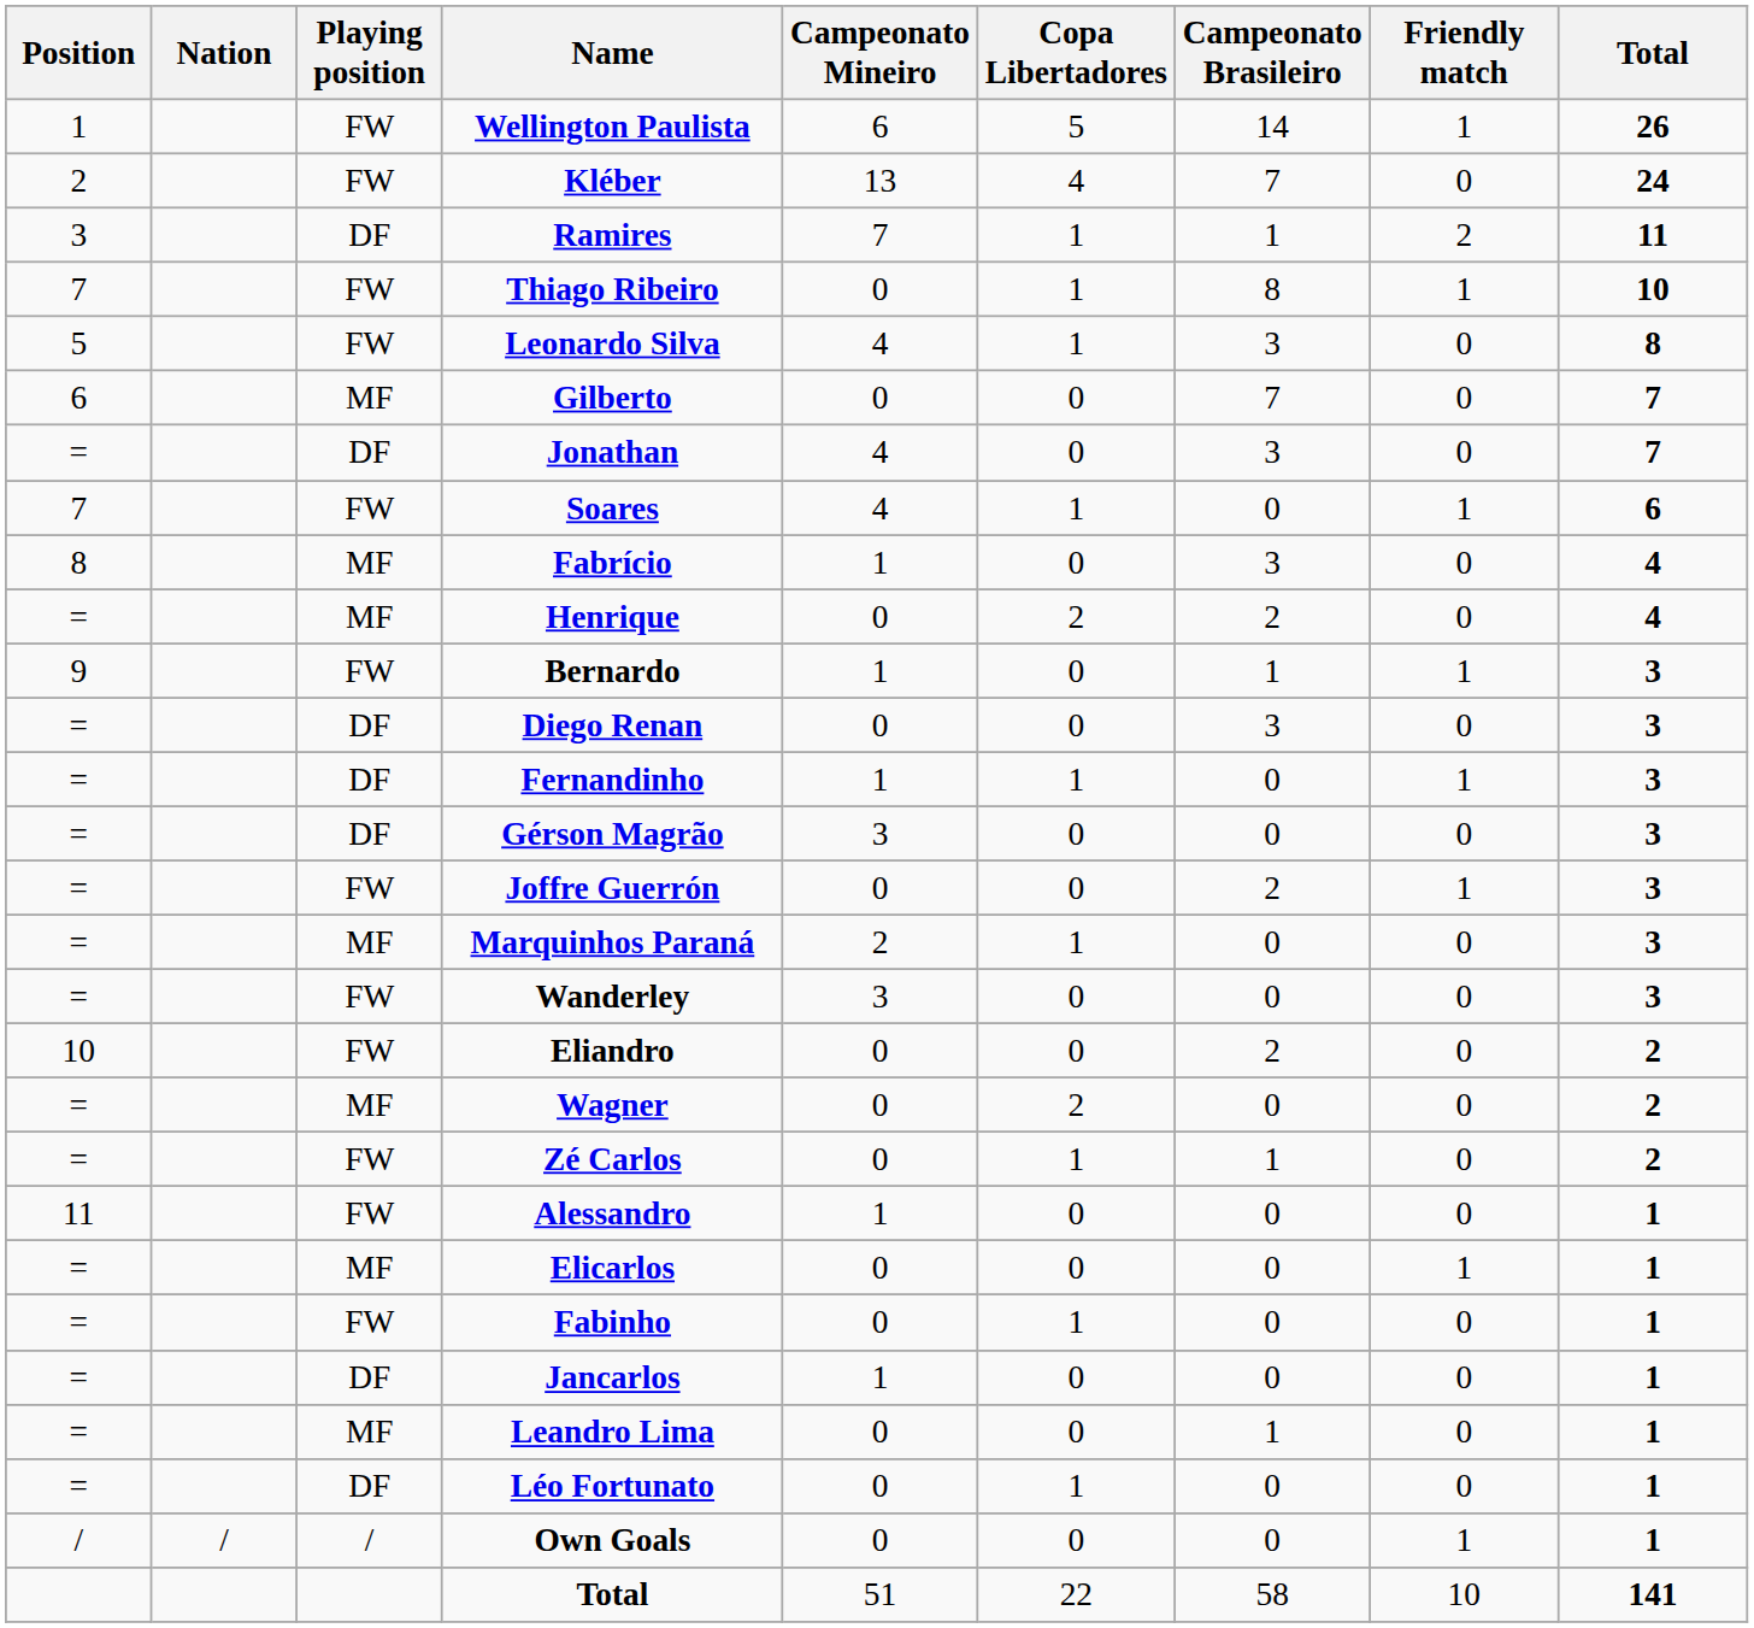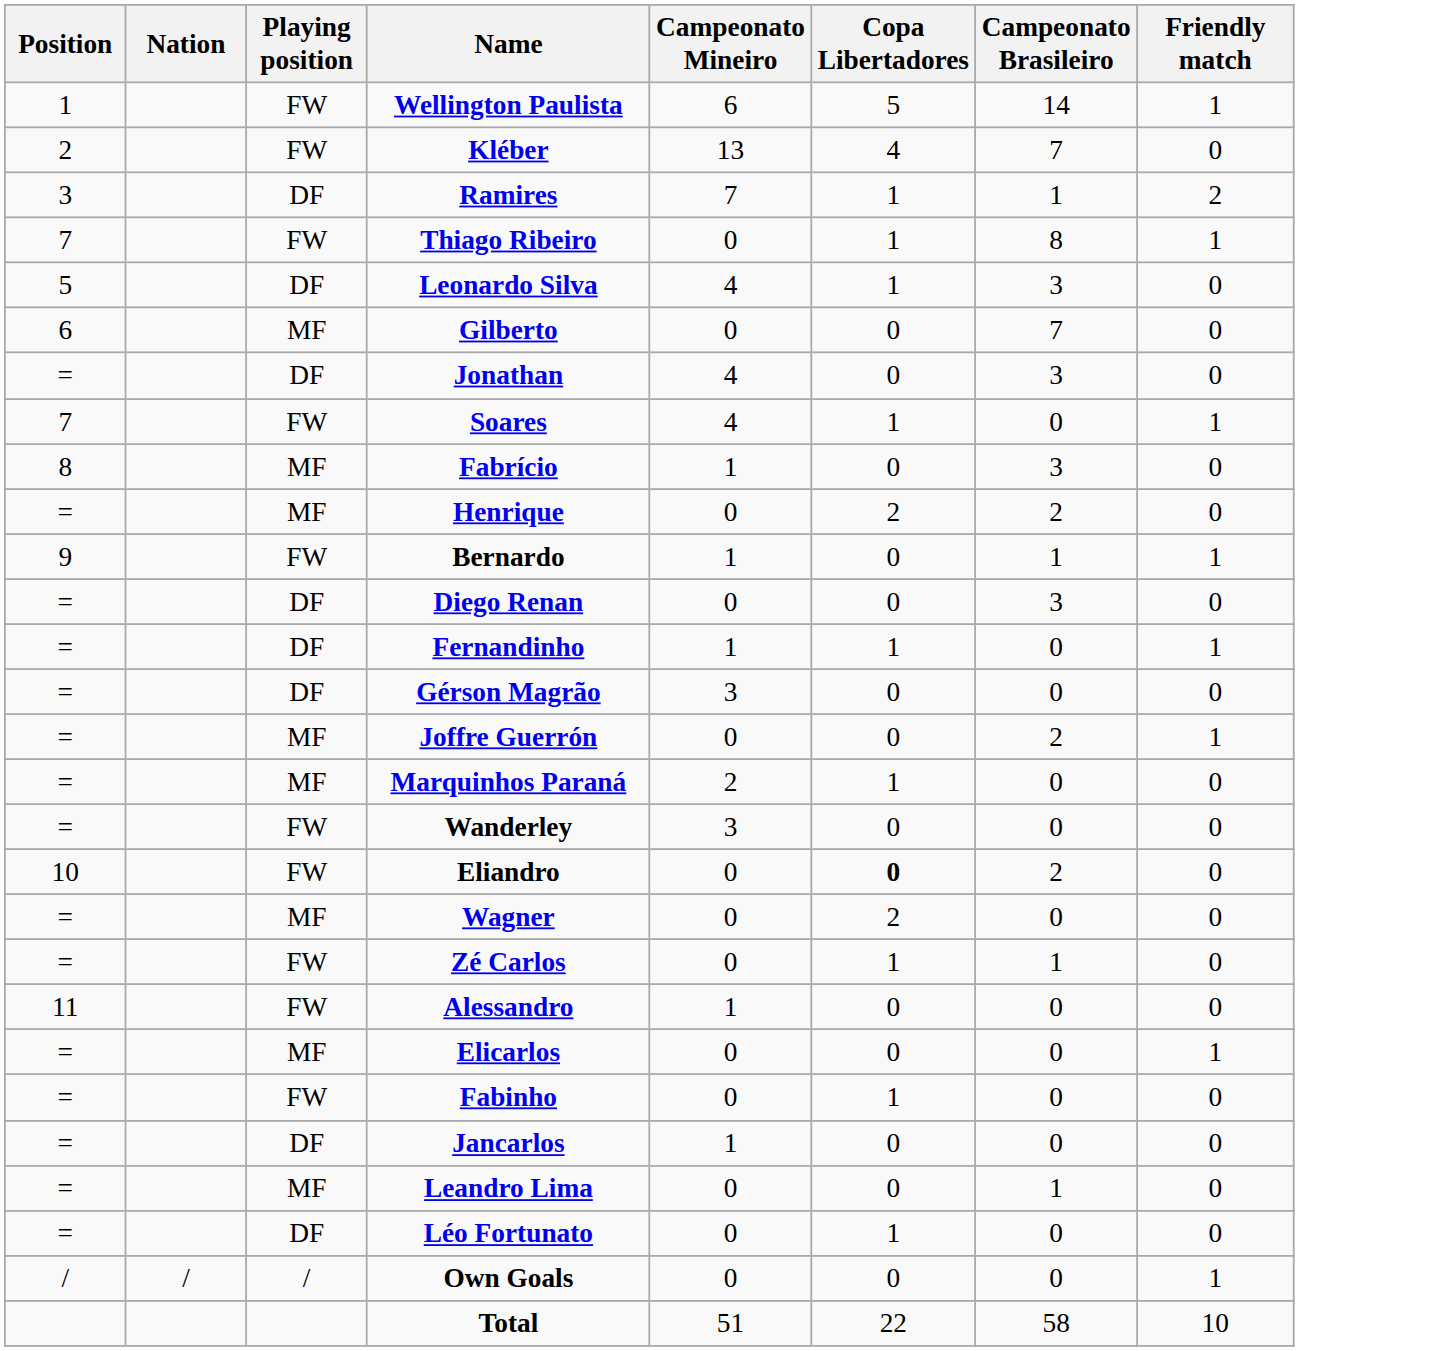 <table class="wikitable" style="font-size: 95%; text-align: center;">
 <tr>
 <th width=60>Position</th>
 <th width=60>Nation</th>
 <th width=60>Playing position</th>
 <th width=150>Name</th>
 <th width=80>Campeonato Mineiro</th>
 <th width=80>Copa Libertadores</th>
 <th width=80>Campeonato Brasileiro</th>
 <th width=80>Friendly match</th>
-<th width=80>Total</th>
 </tr>
 <tr>
 <td>1</td>
 <td></td>
 <td>FW</td>
 <td><strong><a href='#'>Wellington Paulista</a></strong></td>
 <td>6</td>
 <td>5</td>
 <td>14</td>
 <td>1</td>
-<td><strong>26</strong></td>
 </tr>
 <tr>
 <td>2</td>
 <td></td>
 <td>FW</td>
 <td><strong><a href='#'>Kléber</a></strong></td>
 <td>13</td>
 <td>4</td>
 <td>7</td>
 <td>0</td>
-<td><strong>24</strong></td>
 </tr>
 <tr>
 <td>3</td>
 <td></td>
 <td>DF</td>
 <td><strong><a href='#'>Ramires</a></strong></td>
 <td>7</td>
 <td>1</td>
 <td>1</td>
 <td>2</td>
-<td><strong>11</strong></td>
 </tr>
 <tr>
 <td>7</td>
 <td></td>
 <td>FW</td>
 <td><strong><a href='#'>Thiago Ribeiro</a></strong></td>
 <td>0</td>
 <td>1</td>
 <td>8</td>
 <td>1</td>
-<td><strong>10</strong></td>
 </tr>
 <tr>
 <td>5</td>
 <td></td>
-<td>FW</td>
+<td>DF</td>
 <td><strong><a href='#'>Leonardo Silva</a></strong></td>
 <td>4</td>
 <td>1</td>
 <td>3</td>
 <td>0</td>
-<td><strong>8</strong></td>
 </tr>
 <tr>
 <td>6</td>
 <td></td>
 <td>MF</td>
 <td><strong><a href='#'>Gilberto</a></strong></td>
 <td>0</td>
 <td>0</td>
 <td>7</td>
 <td>0</td>
-<td><strong>7</strong></td>
 </tr>
 <tr>
 <td>=</td>
 <td></td>
 <td>DF</td>
 <td><strong><a href='#'>Jonathan</a></strong></td>
 <td>4</td>
 <td>0</td>
 <td>3</td>
 <td>0</td>
-<td><strong>7</strong></td>
 </tr>
 <tr>
 <td>7</td>
 <td></td>
 <td>FW</td>
 <td><strong><a href='#'>Soares</a></strong></td>
 <td>4</td>
 <td>1</td>
 <td>0</td>
 <td>1</td>
-<td><strong>6</strong></td>
 </tr>
 <tr>
 <td>8</td>
 <td></td>
 <td>MF</td>
 <td><strong><a href='#'>Fabrício</a></strong></td>
 <td>1</td>
 <td>0</td>
 <td>3</td>
 <td>0</td>
-<td><strong>4</strong></td>
 </tr>
 <tr>
 <td>=</td>
 <td></td>
 <td>MF</td>
 <td><strong><a href='#'>Henrique</a></strong></td>
 <td>0</td>
 <td>2</td>
 <td>2</td>
 <td>0</td>
-<td><strong>4</strong></td>
 </tr>
 <tr>
 <td>9</td>
 <td></td>
 <td>FW</td>
 <td><strong>Bernardo</strong></td>
 <td>1</td>
 <td>0</td>
 <td>1</td>
 <td>1</td>
-<td><strong>3</strong></td>
 </tr>
 <tr>
 <td>=</td>
 <td></td>
 <td>DF</td>
 <td><strong><a href='#'>Diego Renan</a></strong></td>
 <td>0</td>
 <td>0</td>
 <td>3</td>
 <td>0</td>
-<td><strong>3</strong></td>
 </tr>
 <tr>
 <td>=</td>
 <td></td>
 <td>DF</td>
 <td><strong><a href='#'>Fernandinho</a></strong></td>
 <td>1</td>
 <td>1</td>
 <td>0</td>
 <td>1</td>
-<td><strong>3</strong></td>
 </tr>
 <tr>
 <td>=</td>
 <td></td>
 <td>DF</td>
 <td><strong><a href='#'>Gérson Magrão</a></strong></td>
 <td>3</td>
 <td>0</td>
 <td>0</td>
 <td>0</td>
-<td><strong>3</strong></td>
 </tr>
 <tr>
 <td>=</td>
 <td></td>
-<td>FW</td>
+<td>MF</td>
 <td><strong><a href='#'>Joffre Guerrón</a></strong></td>
 <td>0</td>
 <td>0</td>
 <td>2</td>
 <td>1</td>
-<td><strong>3</strong></td>
 </tr>
 <tr>
 <td>=</td>
 <td></td>
 <td>MF</td>
 <td><strong><a href='#'>Marquinhos Paraná</a></strong></td>
 <td>2</td>
 <td>1</td>
 <td>0</td>
 <td>0</td>
-<td><strong>3</strong></td>
 </tr>
 <tr>
 <td>=</td>
 <td></td>
 <td>FW</td>
 <td><strong>Wanderley</strong></td>
 <td>3</td>
 <td>0</td>
 <td>0</td>
 <td>0</td>
-<td><strong>3</strong></td>
 </tr>
 <tr>
 <td>10</td>
 <td></td>
 <td>FW</td>
 <td><strong>Eliandro</strong></td>
 <td>0</td>
-<td>0</td>
+<td><strong>0</strong></td>
 <td>2</td>
 <td>0</td>
-<td><strong>2</strong></td>
 </tr>
 <tr>
 <td>=</td>
 <td></td>
 <td>MF</td>
 <td><strong><a href='#'>Wagner</a></strong></td>
 <td>0</td>
 <td>2</td>
 <td>0</td>
 <td>0</td>
-<td><strong>2</strong></td>
 </tr>
 <tr>
 <td>=</td>
 <td></td>
 <td>FW</td>
 <td><strong><a href='#'>Zé Carlos</a></strong></td>
 <td>0</td>
 <td>1</td>
 <td>1</td>
 <td>0</td>
-<td><strong>2</strong></td>
 </tr>
 <tr>
 <td>11</td>
 <td></td>
 <td>FW</td>
 <td><strong><a href='#'>Alessandro</a></strong></td>
 <td>1</td>
 <td>0</td>
 <td>0</td>
 <td>0</td>
-<td><strong>1</strong></td>
 </tr>
 <tr>
 <td>=</td>
 <td></td>
 <td>MF</td>
 <td><strong><a href='#'>Elicarlos</a></strong></td>
 <td>0</td>
 <td>0</td>
 <td>0</td>
 <td>1</td>
-<td><strong>1</strong></td>
 </tr>
 <tr>
 <td>=</td>
 <td></td>
 <td>FW</td>
 <td><strong><a href='#'>Fabinho</a></strong></td>
 <td>0</td>
 <td>1</td>
 <td>0</td>
 <td>0</td>
-<td><strong>1</strong></td>
 </tr>
 <tr>
 <td>=</td>
 <td></td>
 <td>DF</td>
 <td><strong><a href='#'>Jancarlos</a></strong></td>
 <td>1</td>
 <td>0</td>
 <td>0</td>
 <td>0</td>
-<td><strong>1</strong></td>
 </tr>
 <tr>
 <td>=</td>
 <td></td>
 <td>MF</td>
 <td><strong><a href='#'>Leandro Lima</a></strong></td>
 <td>0</td>
 <td>0</td>
 <td>1</td>
 <td>0</td>
-<td><strong>1</strong></td>
 </tr>
 <tr>
 <td>=</td>
 <td></td>
 <td>DF</td>
 <td><strong><a href='#'>Léo Fortunato</a></strong></td>
 <td>0</td>
 <td>1</td>
 <td>0</td>
 <td>0</td>
-<td><strong>1</strong></td>
 </tr>
 <tr>
 <td>/</td>
 <td>/</td>
 <td>/</td>
 <td><strong>Own Goals</strong></td>
 <td>0</td>
 <td>0</td>
 <td>0</td>
 <td>1</td>
-<td><strong>1</strong></td>
 </tr>
 <tr>
 <td></td>
 <td></td>
 <td></td>
 <td><strong>Total</strong></td>
 <td>51</td>
 <td>22</td>
 <td>58</td>
 <td>10</td>
-<td><strong>141</strong></td>
 </tr>
 </table>
